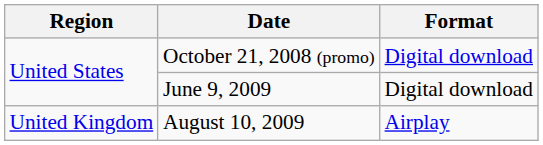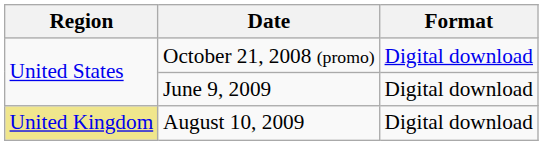 <table class="wikitable">
 <tr>
 <th>Region</th>
 <th>Date</th>
 <th>Format</th>
 </tr>
 <tr>
 <td rowspan="2"><a href='#'>United States</a></td>
 <td>October 21, 2008 <small>(promo)</small></td>
 <td><a href='#'>Digital download</a></td>
 </tr>
 <tr>
 <td>June 9, 2009</td>
 <td>Digital download</td>
 </tr>
 <tr>
-<td><a href='#'>United Kingdom</a></td>
+<td style="background: khaki;"><a href='#'>United Kingdom</a></td>
 <td>August 10, 2009</td>
-<td><a href='#'>Airplay</a></td>
+<td>Digital download</td>
 </tr>
 </table>
